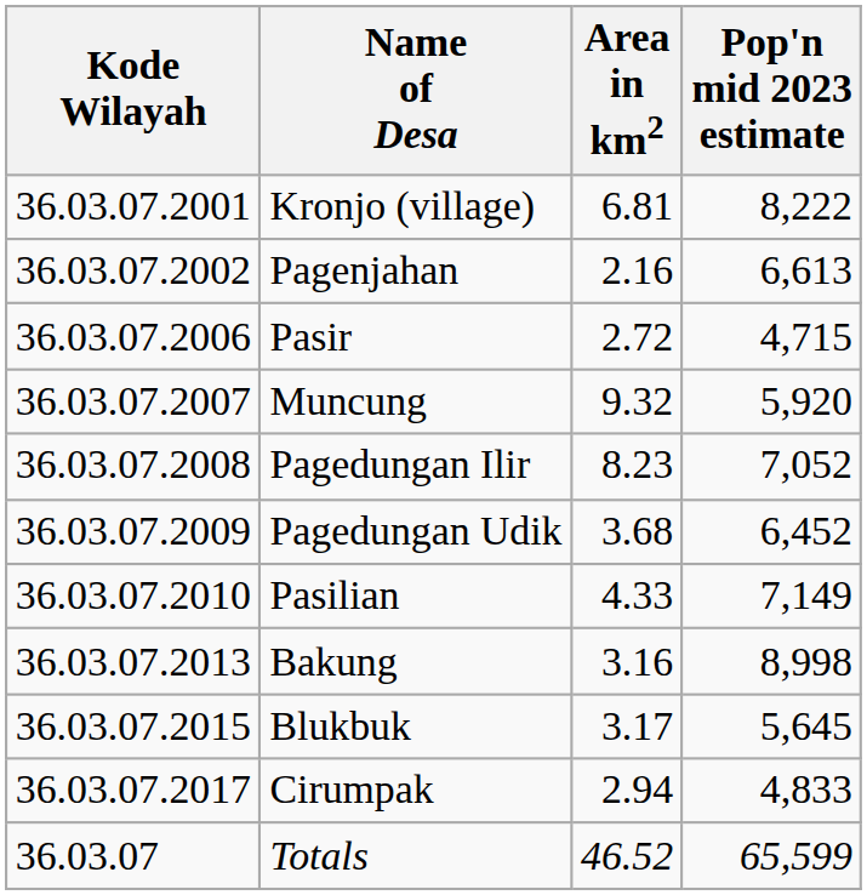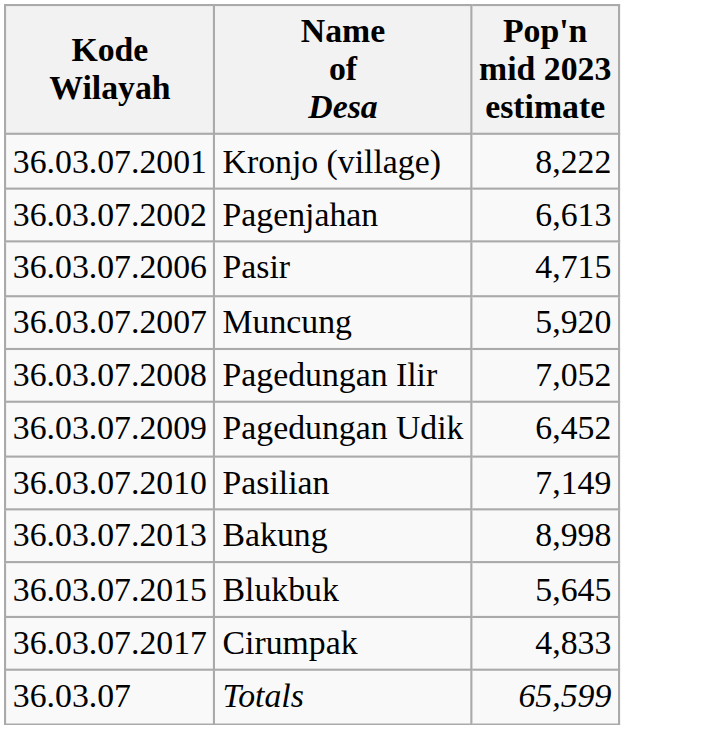 <table class="wikitable">
 <tr>
 <th>Kode <br>Wilayah</th>
 <th>Name <br>of <br><em>Desa</em></th>
-<th>Area <br>in <br>km<sup>2</sup></th>
 <th>Pop'n<br>mid 2023<br>estimate</th>
 </tr>
 <tr>
 <td>36.03.07.2001</td>
 <td>Kronjo (village)</td>
-<td align="right">6.81</td>
 <td align="right">8,222</td>
 </tr>
 <tr>
 <td>36.03.07.2002</td>
 <td>Pagenjahan</td>
-<td align="right">2.16</td>
 <td align="right">6,613</td>
 </tr>
 <tr>
 <td>36.03.07.2006</td>
 <td>Pasir</td>
-<td align="right">2.72</td>
 <td align="right">4,715</td>
 </tr>
 <tr>
 <td>36.03.07.2007</td>
 <td>Muncung</td>
-<td align="right">9.32</td>
 <td align="right">5,920</td>
 </tr>
 <tr>
 <td>36.03.07.2008</td>
 <td>Pagedungan Ilir</td>
-<td align="right">8.23</td>
 <td align="right">7,052</td>
 </tr>
 <tr>
 <td>36.03.07.2009</td>
 <td>Pagedungan Udik</td>
-<td align="right">3.68</td>
 <td align="right">6,452</td>
 </tr>
 <tr>
 <td>36.03.07.2010</td>
 <td>Pasilian</td>
-<td align="right">4.33</td>
 <td align="right">7,149</td>
 </tr>
 <tr>
 <td>36.03.07.2013</td>
 <td>Bakung</td>
-<td align="right">3.16</td>
 <td align="right">8,998</td>
 </tr>
 <tr>
 <td>36.03.07.2015</td>
 <td>Blukbuk</td>
-<td align="right">3.17</td>
 <td align="right">5,645</td>
 </tr>
 <tr>
 <td>36.03.07.2017</td>
 <td>Cirumpak</td>
-<td align="right">2.94</td>
 <td align="right">4,833</td>
 </tr>
 <tr>
 <td>36.03.07</td>
 <td><em>Totals</em></td>
-<td align="right"><em>46.52</em></td>
 <td align="right"><em>65,599</em></td>
 </tr>
 </table>
